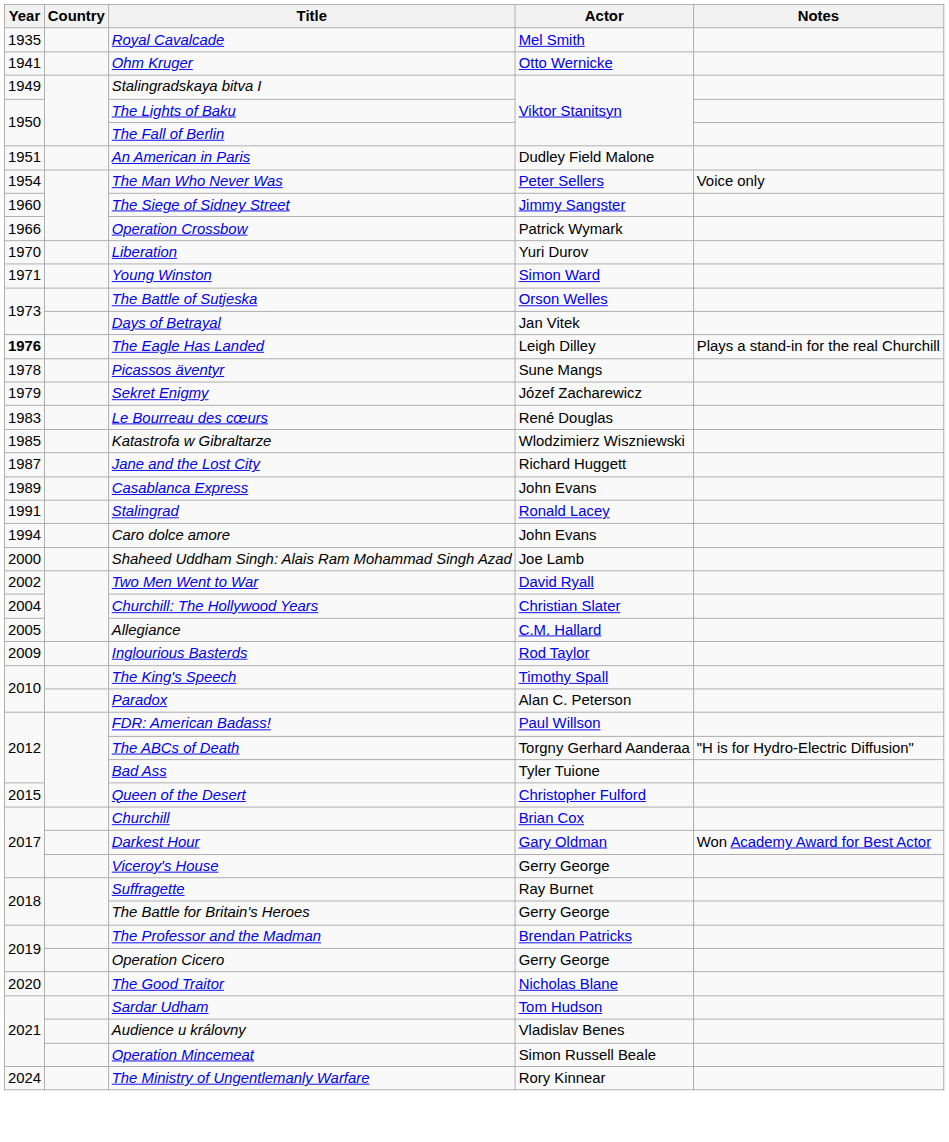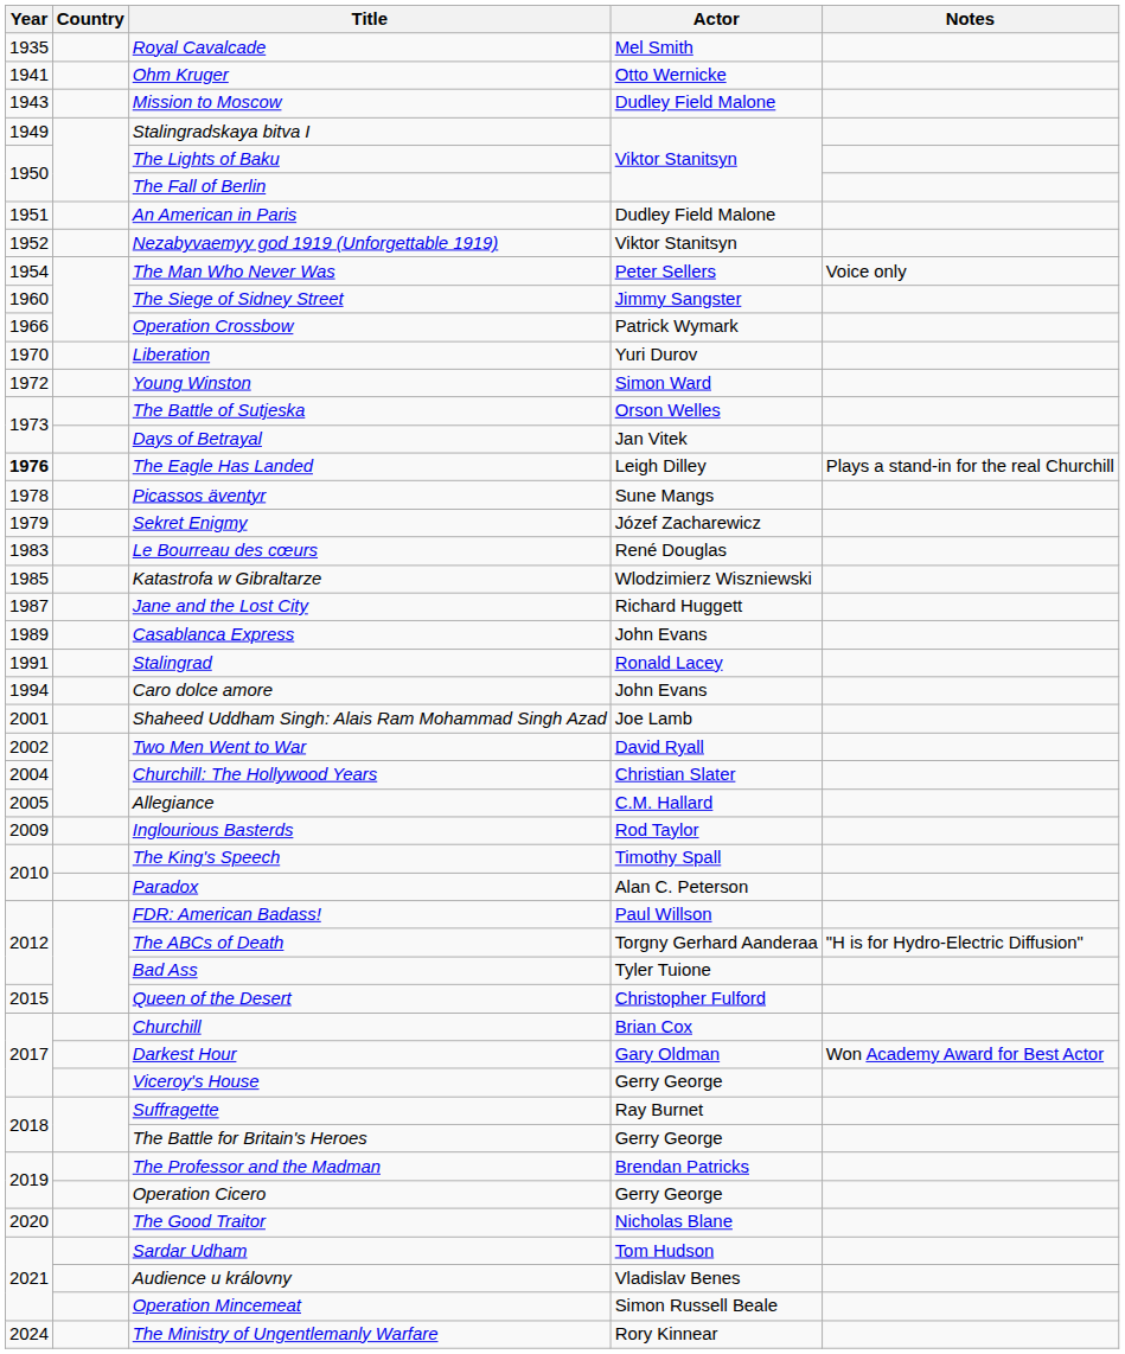 <table class="wikitable sortable">
 <tr>
 <th>Year</th>
 <th>Country</th>
 <th>Title</th>
 <th>Actor</th>
 <th>Notes</th>
 </tr>
 <tr>
 <td>1935</td>
 <td></td>
 <td><em><a href='#'>Royal Cavalcade</a></em></td>
 <td><a href='#'>Mel Smith</a></td>
 <td></td>
 </tr>
 <tr>
 <td>1941</td>
 <td></td>
 <td><em><a href='#'>Ohm Kruger</a></em></td>
 <td><a href='#'>Otto Wernicke</a></td>
 <td></td>
 </tr>
 <tr>
+<td>1943</td>
+<td></td>
+<td><em><a href='#'>Mission to Moscow</a></em></td>
+<td><a href='#'>Dudley Field Malone</a></td>
+<td></td>
+</tr>
+<tr>
 <td>1949</td>
 <td rowspan="3"></td>
 <td><em>Stalingradskaya bitva I</em></td>
 <td rowspan="3"><a href='#'>Viktor Stanitsyn</a></td>
 <td></td>
 </tr>
 <tr>
 <td rowspan="2">1950</td>
 <td><em><a href='#'>The Lights of Baku</a></em></td>
 <td></td>
 </tr>
 <tr>
 <td><em><a href='#'>The Fall of Berlin</a></em></td>
 <td></td>
 </tr>
 <tr>
 <td>1951</td>
 <td></td>
 <td><em><a href='#'>An American in Paris</a></em></td>
 <td>Dudley Field Malone</td>
+<td></td>
+</tr>
+<tr>
+<td>1952</td>
+<td></td>
+<td><em><a href='#'>Nezabyvaemyy god 1919 (Unforgettable 1919)</a></em></td>
+<td>Viktor Stanitsyn</td>
 <td></td>
 </tr>
 <tr>
 <td>1954</td>
 <td rowspan="3"></td>
 <td><em><a href='#'>The Man Who Never Was</a></em></td>
 <td><a href='#'>Peter Sellers</a></td>
 <td>Voice only</td>
 </tr>
 <tr>
 <td>1960</td>
 <td><em><a href='#'>The Siege of Sidney Street</a></em></td>
 <td><a href='#'>Jimmy Sangster</a></td>
 <td></td>
 </tr>
 <tr>
 <td>1966</td>
 <td><em><a href='#'>Operation Crossbow</a></em></td>
 <td>Patrick Wymark</td>
 <td></td>
 </tr>
 <tr>
 <td>1970</td>
 <td>    </td>
 <td><em><a href='#'>Liberation</a></em></td>
 <td>Yuri Durov</td>
 <td></td>
 </tr>
 <tr>
-<td>1971</td>
+<td>1972</td>
 <td></td>
 <td><em><a href='#'>Young Winston</a></em></td>
 <td><a href='#'>Simon Ward</a></td>
 <td></td>
 </tr>
 <tr>
 <td rowspan="2">1973</td>
 <td></td>
 <td><em><a href='#'>The Battle of Sutjeska</a></em></td>
 <td><a href='#'>Orson Welles</a></td>
 <td></td>
 </tr>
 <tr>
 <td></td>
 <td><em><a href='#'>Days of Betrayal</a></em></td>
 <td>Jan Vitek</td>
 <td></td>
 </tr>
 <tr>
 <td><strong>1976</strong></td>
 <td></td>
 <td><em><a href='#'>The Eagle Has Landed</a></em></td>
 <td>Leigh Dilley</td>
 <td>Plays a stand-in for the real Churchill</td>
 </tr>
 <tr>
 <td>1978</td>
 <td></td>
 <td><em><a href='#'>Picassos äventyr</a></em></td>
 <td>Sune Mangs</td>
 <td></td>
 </tr>
 <tr>
 <td>1979</td>
 <td></td>
 <td><em><a href='#'>Sekret Enigmy</a></em></td>
 <td>Józef Zacharewicz</td>
 <td></td>
 </tr>
 <tr>
 <td>1983</td>
 <td></td>
 <td><em><a href='#'>Le Bourreau des cœurs</a></em></td>
 <td>René Douglas</td>
 <td></td>
 </tr>
 <tr>
 <td>1985</td>
 <td></td>
 <td><em>Katastrofa w Gibraltarze</em></td>
 <td>Wlodzimierz Wiszniewski</td>
 <td></td>
 </tr>
 <tr>
 <td>1987</td>
 <td></td>
 <td><em><a href='#'>Jane and the Lost City</a></em></td>
 <td>Richard Huggett</td>
 <td></td>
 </tr>
 <tr>
 <td>1989</td>
 <td></td>
 <td><em><a href='#'>Casablanca Express</a></em></td>
 <td>John Evans</td>
 <td></td>
 </tr>
 <tr>
 <td>1991</td>
 <td>   </td>
 <td><em><a href='#'>Stalingrad</a></em></td>
 <td><a href='#'>Ronald Lacey</a></td>
 <td></td>
 </tr>
 <tr>
 <td>1994</td>
 <td></td>
 <td><em>Caro dolce amore</em></td>
 <td>John Evans</td>
 <td></td>
 </tr>
 <tr>
-<td>2000</td>
+<td>2001</td>
 <td></td>
 <td><em>Shaheed Uddham Singh: Alais Ram Mohammad Singh Azad</em></td>
 <td>Joe Lamb</td>
 <td></td>
 </tr>
 <tr>
 <td>2002</td>
 <td rowspan="3"></td>
 <td><em><a href='#'>Two Men Went to War</a></em></td>
 <td><a href='#'>David Ryall</a></td>
 <td></td>
 </tr>
 <tr>
 <td>2004</td>
 <td><em><a href='#'>Churchill: The Hollywood Years</a></em></td>
 <td><a href='#'>Christian Slater</a></td>
 <td></td>
 </tr>
 <tr>
 <td>2005</td>
 <td><em>Allegiance</em></td>
 <td><a href='#'>C.M. Hallard</a></td>
 <td></td>
 </tr>
 <tr>
 <td>2009</td>
 <td> </td>
 <td><em><a href='#'>Inglourious Basterds</a></em></td>
 <td><a href='#'>Rod Taylor</a></td>
 <td></td>
 </tr>
 <tr>
 <td rowspan="2">2010</td>
 <td></td>
 <td><em><a href='#'>The King's Speech</a></em></td>
 <td><a href='#'>Timothy Spall</a></td>
 <td></td>
 </tr>
 <tr>
 <td></td>
 <td><em><a href='#'>Paradox</a></em></td>
 <td>Alan C. Peterson</td>
 <td></td>
 </tr>
 <tr>
 <td rowspan="3">2012</td>
 <td rowspan="4"></td>
 <td><em><a href='#'>FDR: American Badass!</a></em></td>
 <td><a href='#'>Paul Willson</a></td>
 <td></td>
 </tr>
 <tr>
 <td><em><a href='#'>The ABCs of Death</a></em></td>
 <td>Torgny Gerhard Aanderaa</td>
 <td>"H is for Hydro-Electric Diffusion"</td>
 </tr>
 <tr>
 <td><em><a href='#'>Bad Ass</a></em></td>
 <td>Tyler Tuione</td>
 <td></td>
 </tr>
 <tr>
 <td>2015</td>
 <td><em><a href='#'>Queen of the Desert</a></em></td>
 <td><a href='#'>Christopher Fulford</a></td>
 <td></td>
 </tr>
 <tr>
 <td rowspan="3">2017</td>
 <td></td>
 <td><em><a href='#'>Churchill</a></em></td>
 <td><a href='#'>Brian Cox</a></td>
 <td></td>
 </tr>
 <tr>
 <td> </td>
 <td><em><a href='#'>Darkest Hour</a></em></td>
 <td><a href='#'>Gary Oldman</a></td>
 <td>Won <a href='#'>Academy Award for Best Actor</a></td>
 </tr>
 <tr>
 <td></td>
 <td><em><a href='#'>Viceroy's House</a></em></td>
 <td>Gerry George</td>
 <td></td>
 </tr>
 <tr>
 <td rowspan="2">2018</td>
 <td rowspan="2"></td>
 <td><em><a href='#'>Suffragette</a></em></td>
 <td>Ray Burnet</td>
 <td></td>
 </tr>
 <tr>
 <td><em>The Battle for Britain's Heroes</em></td>
 <td>Gerry George</td>
 <td></td>
 </tr>
 <tr>
 <td rowspan="2">2019</td>
 <td></td>
 <td><em><a href='#'>The Professor and the Madman</a></em></td>
 <td><a href='#'>Brendan Patricks</a></td>
 <td></td>
 </tr>
 <tr>
 <td></td>
 <td><em>Operation Cicero</em></td>
 <td>Gerry George</td>
 <td></td>
 </tr>
 <tr>
 <td>2020</td>
 <td></td>
 <td><em><a href='#'>The Good Traitor</a></em></td>
 <td><a href='#'>Nicholas Blane</a></td>
 <td></td>
 </tr>
 <tr>
 <td rowspan="3">2021</td>
 <td></td>
 <td><em><a href='#'>Sardar Udham</a></em></td>
 <td><a href='#'>Tom Hudson</a></td>
 <td></td>
 </tr>
 <tr>
 <td></td>
 <td><em>Audience u královny</em></td>
 <td>Vladislav Benes</td>
 <td></td>
 </tr>
 <tr>
 <td></td>
 <td><em><a href='#'>Operation Mincemeat</a></em></td>
 <td>Simon Russell Beale</td>
 <td></td>
 </tr>
 <tr>
 <td>2024</td>
 <td></td>
 <td><em><a href='#'>The Ministry of Ungentlemanly Warfare</a></em></td>
 <td>Rory Kinnear</td>
 <td></td>
 </tr>
 </table>
